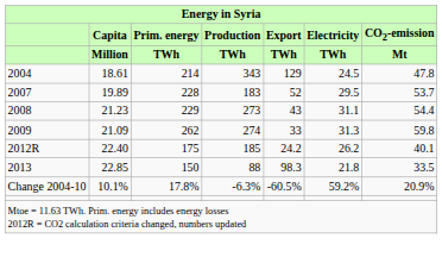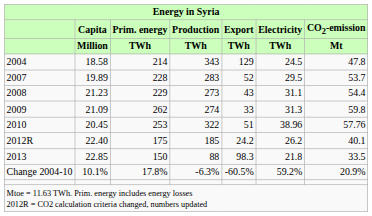 <table class="wikitable">
 <tr>
 <th colspan="7" align="center" style="background-color: #cfb;">Energy in Syria</th>
 </tr>
 <tr>
 <th style="background-color: #cfb;"></th>
 <th style="background-color: #cfb;">Capita</th>
 <th style="background-color: #cfb;">Prim. energy</th>
 <th style="background-color: #cfb;">Production</th>
 <th style="background-color: #cfb;">Export</th>
 <th style="background-color: #cfb;">Electricity</th>
 <th style="background-color: #cfb;">CO<sub>2</sub>-emission</th>
 </tr>
 <tr ---->
 <th style="background-color: #cfb;"></th>
 <th style="background-color: #cfb;">Million</th>
 <th style="background-color: #cfb;">TWh</th>
 <th style="background-color: #cfb;">TWh</th>
 <th style="background-color: #cfb;">TWh</th>
 <th style="background-color: #cfb;">TWh</th>
 <th style="background-color: #cfb;">Mt</th>
 </tr>
 <tr --->
 <td align="left">2004</td>
-<td align="right">18.61</td>
+<td align="right">18.58</td>
 <td align="right">214</td>
 <td align="right">343</td>
 <td align="right">129</td>
 <td align="right">24.5</td>
 <td align="right">47.8</td>
 </tr>
 <tr ---->
 <td align="left">2007</td>
 <td align="right">19.89</td>
 <td align="right">228</td>
-<td align="right">183</td>
+<td align="right">283</td>
 <td align="right">52</td>
 <td align="right">29.5</td>
 <td align="right">53.7</td>
 </tr>
 <tr ---->
 <td align="left">2008</td>
 <td align="right">21.23</td>
 <td align="right">229</td>
 <td align="right">273</td>
 <td align="right">43</td>
 <td align="right">31.1</td>
 <td align="right">54.4</td>
 </tr>
 <tr ---->
 <td align="left">2009</td>
 <td align="right">21.09</td>
 <td align="right">262</td>
 <td align="right">274</td>
 <td align="right">33</td>
 <td align="right">31.3</td>
 <td align="right">59.8</td>
+</tr>
+<tr ---->
+<td align="left">2010</td>
+<td align="right">20.45</td>
+<td align="right">253</td>
+<td align="right">322</td>
+<td align="right">51</td>
+<td align="right">38.96</td>
+<td align="right">57.76</td>
 </tr>
 <tr ---->
 <td align="left">2012R</td>
 <td align="right">22.40</td>
 <td align="right">175</td>
 <td align="right">185</td>
 <td align="right">24.2</td>
 <td align="right">26.2</td>
 <td align="right">40.1</td>
 </tr>
 <tr ---->
 <td align="left">2013</td>
 <td align="right">22.85</td>
 <td align="right">150</td>
 <td align="right">88</td>
 <td align="right">98.3</td>
 <td align="right">21.8</td>
 <td align="right">33.5</td>
 </tr>
 <tr ---->
 <td align="left">Change 2004-10</td>
 <td align="right">10.1%</td>
 <td align="right">17.8%</td>
 <td align="right">-6.3%</td>
 <td align="right">-60.5%</td>
 <td align="right">59.2%</td>
 <td align="right">20.9%</td>
 </tr>
 <tr>
 <td></td>
 <td></td>
 <td></td>
 <td></td>
 <td></td>
 <td></td>
 <td></td>
 </tr>
 <tr ---->
 <td colspan="7" align="left"><small> Mtoe = 11.63 TWh. Prim. energy includes energy losses </small><br><small>2012R = CO2 calculation criteria changed, numbers updated </small></td>
 </tr>
 </table>
